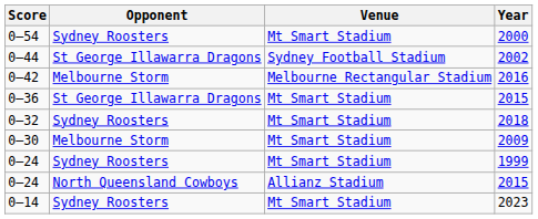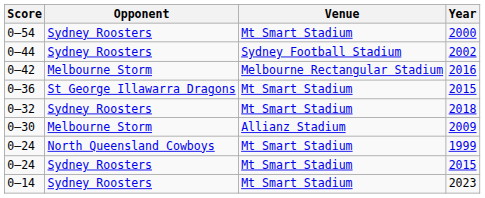 <table class="wikitable">
 <tr>
 <th>Score</th>
 <th>Opponent</th>
 <th>Venue</th>
 <th>Year</th>
 </tr>
 <tr>
 <td>0–54</td>
 <td><a href='#'>Sydney Roosters</a></td>
 <td><a href='#'>Mt Smart Stadium</a></td>
 <td><a href='#'>2000</a></td>
 </tr>
 <tr>
 <td>0–44</td>
-<td><a href='#'>St George Illawarra Dragons</a></td>
+<td><a href='#'>Sydney Roosters</a></td>
 <td><a href='#'>Sydney Football Stadium</a></td>
 <td><a href='#'>2002</a></td>
 </tr>
 <tr>
 <td>0–42</td>
 <td><a href='#'>Melbourne Storm</a></td>
 <td><a href='#'>Melbourne Rectangular Stadium</a></td>
 <td><a href='#'>2016</a></td>
 </tr>
 <tr>
 <td>0–36</td>
 <td><a href='#'>St George Illawarra Dragons</a></td>
 <td><a href='#'>Mt Smart Stadium</a></td>
 <td><a href='#'>2015</a></td>
 </tr>
 <tr>
 <td>0–32</td>
 <td><a href='#'>Sydney Roosters</a></td>
 <td><a href='#'>Mt Smart Stadium</a></td>
 <td><a href='#'>2018</a></td>
 </tr>
 <tr>
 <td>0–30</td>
 <td><a href='#'>Melbourne Storm</a></td>
+<td><a href='#'>Allianz Stadium</a></td>
+<td><a href='#'>2009</a></td>
+</tr>
+<tr>
+<td>0–24</td>
+<td><a href='#'>North Queensland Cowboys</a></td>
 <td><a href='#'>Mt Smart Stadium</a></td>
-<td><a href='#'>2009</a></td>
+<td><a href='#'>1999</a></td>
 </tr>
 <tr>
 <td>0–24</td>
 <td><a href='#'>Sydney Roosters</a></td>
 <td><a href='#'>Mt Smart Stadium</a></td>
-<td><a href='#'>1999</a></td>
-</tr>
-<tr>
-<td>0–24</td>
-<td><a href='#'>North Queensland Cowboys</a></td>
-<td><a href='#'>Allianz Stadium</a></td>
 <td><a href='#'>2015</a></td>
 </tr>
 <tr>
 <td>0–14</td>
 <td><a href='#'>Sydney Roosters</a></td>
 <td><a href='#'>Mt Smart Stadium</a></td>
 <td>2023</td>
 </tr>
 </table>
